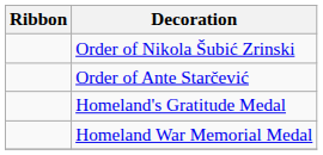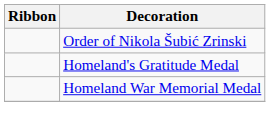 <table class="wikitable">
 <tr>
 <th width="0%">Ribbon</th>
 <th width="0%">Decoration</th>
 </tr>
 <tr>
 <td></td>
 <td><a href='#'>Order of Nikola Šubić Zrinski</a></td>
-</tr>
-<tr>
-<td></td>
-<td><a href='#'>Order of Ante Starčević</a></td>
 </tr>
 <tr>
 <td></td>
 <td><a href='#'>Homeland's Gratitude Medal</a></td>
 </tr>
 <tr>
 <td></td>
 <td><a href='#'>Homeland War Memorial Medal</a></td>
 </tr>
 <tr>
 </tr>
 </table>
